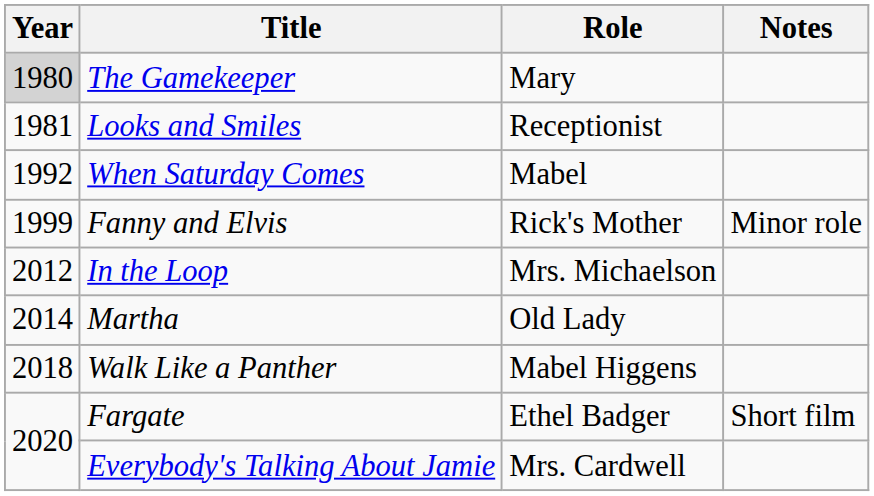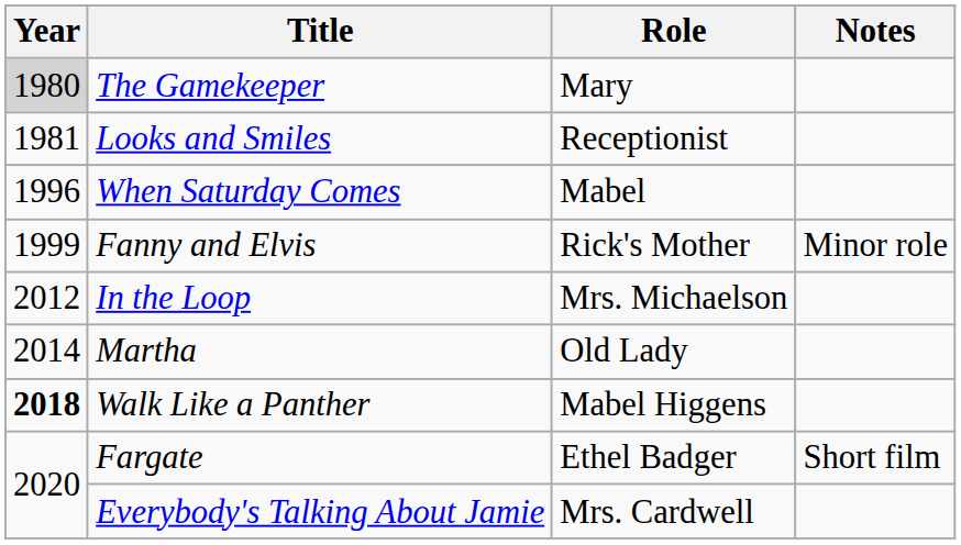 <table class="wikitable sortable">
 <tr>
 <th>Year</th>
 <th>Title</th>
 <th>Role</th>
 <th>Notes</th>
 </tr>
 <tr>
 <td style="background: lightgrey;">1980</td>
 <td><em><a href='#'>The Gamekeeper</a></em></td>
 <td>Mary</td>
 <td></td>
 </tr>
 <tr>
 <td>1981</td>
 <td><em><a href='#'>Looks and Smiles</a></em></td>
 <td>Receptionist</td>
 <td></td>
 </tr>
 <tr>
-<td>1992</td>
+<td>1996</td>
 <td><em><a href='#'>When Saturday Comes</a></em></td>
 <td>Mabel</td>
 <td></td>
 </tr>
 <tr>
 <td>1999</td>
 <td><em>Fanny and Elvis</em></td>
 <td>Rick's Mother</td>
 <td>Minor role</td>
 </tr>
 <tr>
 <td>2012</td>
 <td><em><a href='#'>In the Loop</a></em></td>
 <td>Mrs. Michaelson</td>
 <td></td>
 </tr>
 <tr>
 <td>2014</td>
 <td><em>Martha</em></td>
 <td>Old Lady</td>
 <td></td>
 </tr>
 <tr>
-<td>2018</td>
+<td><strong>2018</strong></td>
 <td><em>Walk Like a Panther</em></td>
 <td>Mabel Higgens</td>
 <td></td>
 </tr>
 <tr>
 <td rowspan=2>2020</td>
 <td><em>Fargate</em></td>
 <td>Ethel Badger</td>
 <td>Short film</td>
 </tr>
 <tr>
 <td><em><a href='#'>Everybody's Talking About Jamie</a></em></td>
 <td>Mrs. Cardwell</td>
 <td></td>
 </tr>
 </table>
